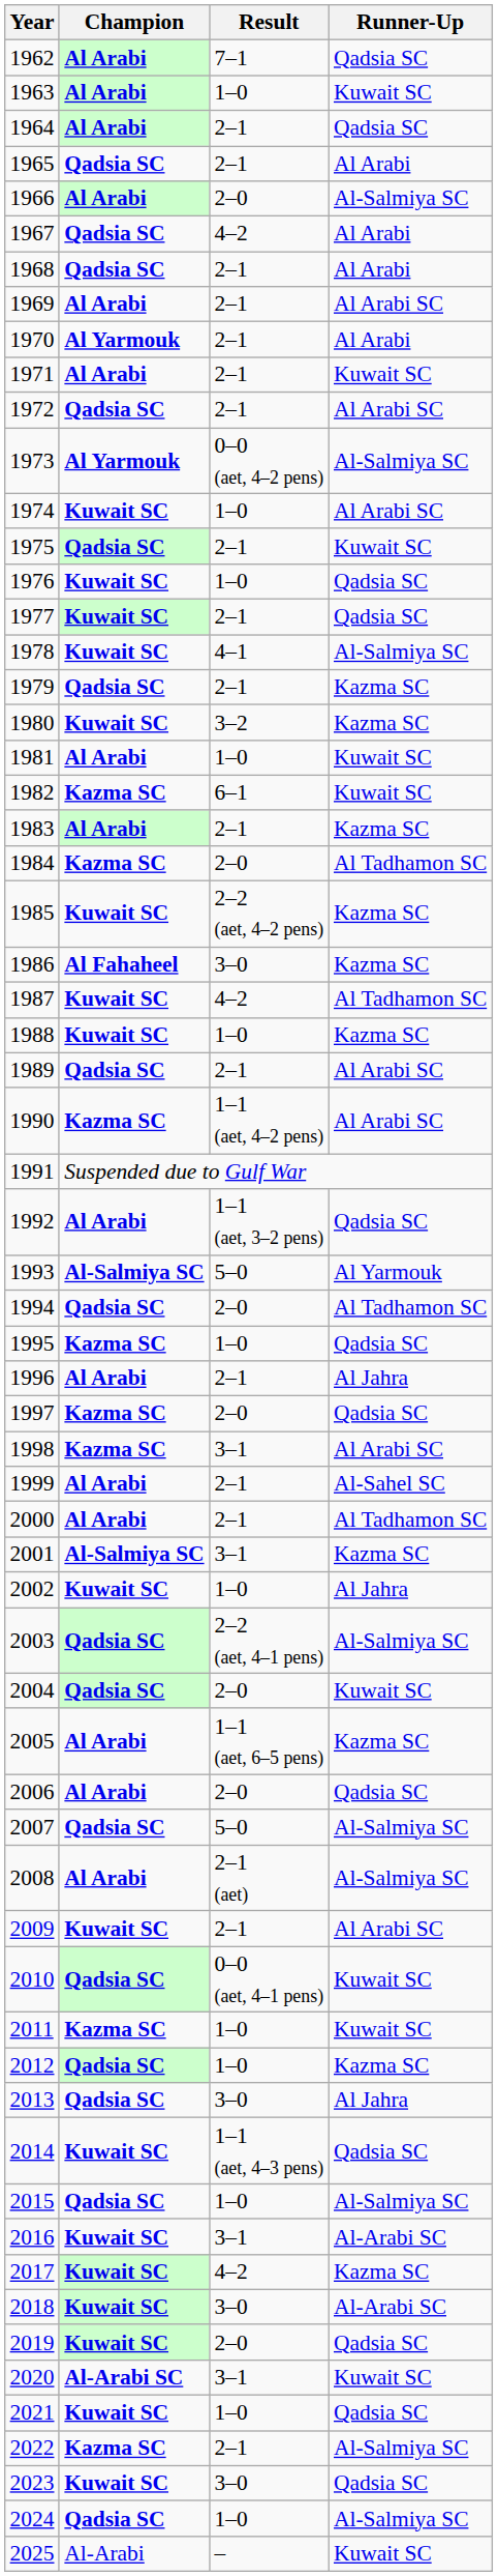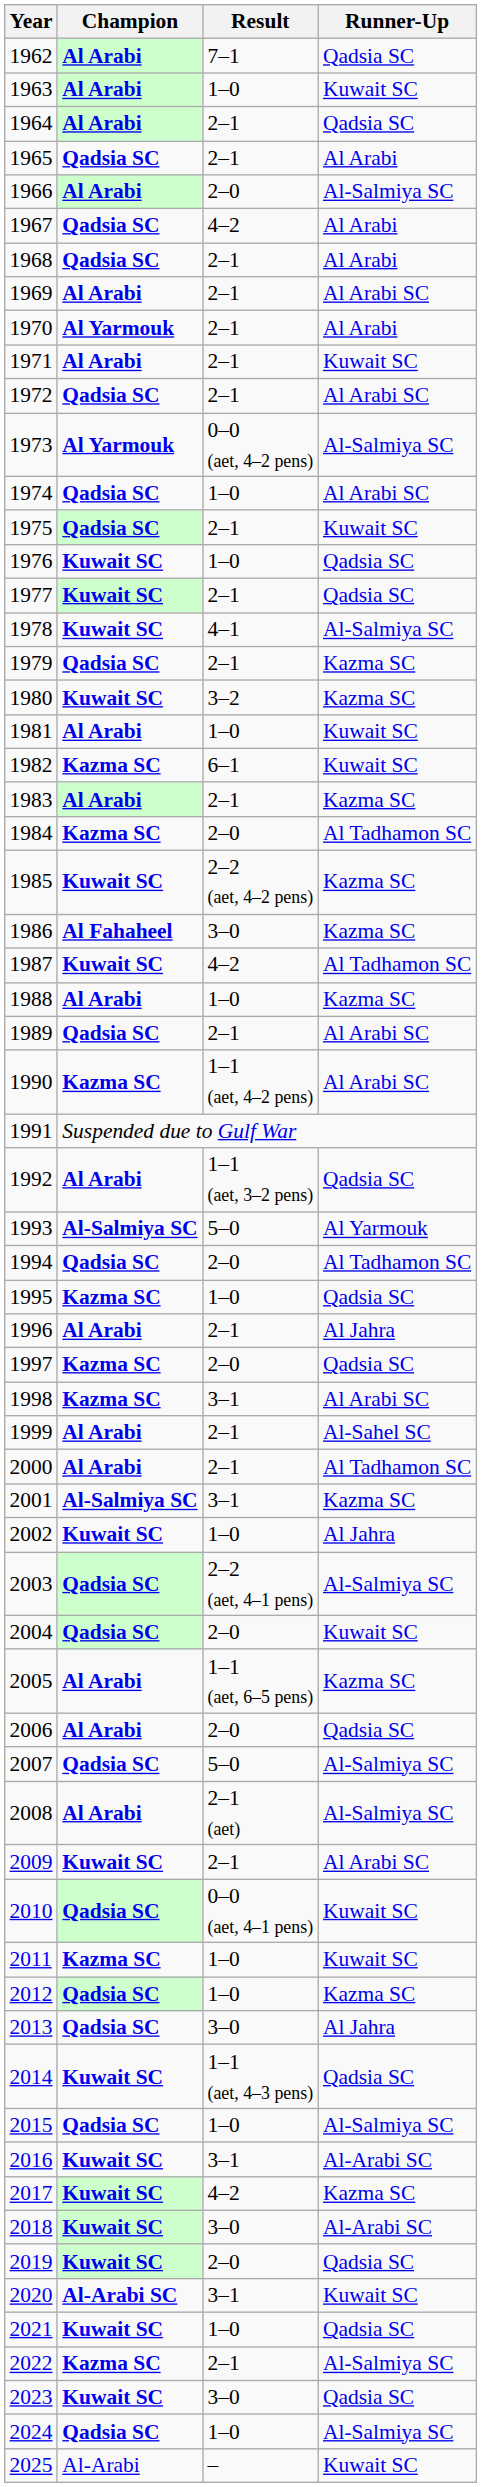 <table class="wikitable">
 <tr>
 <th>Year</th>
 <th>Champion</th>
 <th>Result</th>
 <th>Runner-Up</th>
 </tr>
 <tr>
 <td>1962</td>
 <td bgcolor=ccffcc><strong><a href='#'>Al Arabi</a></strong></td>
 <td>7–1</td>
 <td><a href='#'>Qadsia SC</a></td>
 </tr>
 <tr>
 <td>1963</td>
 <td bgcolor=ccffcc><strong><a href='#'>Al Arabi</a></strong></td>
 <td>1–0</td>
 <td><a href='#'>Kuwait SC</a></td>
 </tr>
 <tr>
 <td>1964</td>
 <td bgcolor=ccffcc><strong><a href='#'>Al Arabi</a></strong></td>
 <td>2–1</td>
 <td><a href='#'>Qadsia SC</a></td>
 </tr>
 <tr>
 <td>1965</td>
 <td><strong><a href='#'>Qadsia SC</a></strong></td>
 <td>2–1</td>
 <td><a href='#'>Al Arabi</a></td>
 </tr>
 <tr>
 <td>1966</td>
 <td bgcolor=ccffcc><strong><a href='#'>Al Arabi</a></strong></td>
 <td>2–0</td>
 <td><a href='#'>Al-Salmiya SC</a></td>
 </tr>
 <tr>
 <td>1967</td>
 <td><strong><a href='#'>Qadsia SC</a></strong></td>
 <td>4–2</td>
 <td><a href='#'>Al Arabi</a></td>
 </tr>
 <tr>
 <td>1968</td>
 <td><strong><a href='#'>Qadsia SC</a></strong></td>
 <td>2–1</td>
 <td><a href='#'>Al Arabi</a></td>
 </tr>
 <tr>
 <td>1969</td>
 <td><strong><a href='#'>Al Arabi</a></strong></td>
 <td>2–1</td>
 <td><a href='#'>Al Arabi SC</a></td>
 </tr>
 <tr>
 <td>1970</td>
 <td><strong><a href='#'>Al Yarmouk</a></strong></td>
 <td>2–1</td>
 <td><a href='#'>Al Arabi</a></td>
 </tr>
 <tr>
 <td>1971</td>
 <td><strong><a href='#'>Al Arabi</a></strong></td>
 <td>2–1</td>
 <td><a href='#'>Kuwait SC</a></td>
 </tr>
 <tr>
 <td>1972</td>
 <td><strong><a href='#'>Qadsia SC</a></strong></td>
 <td>2–1</td>
 <td><a href='#'>Al Arabi SC</a></td>
 </tr>
 <tr>
 <td>1973</td>
 <td><strong><a href='#'>Al Yarmouk</a></strong></td>
 <td>0–0<br><sub>(aet, 4–2 pens)</sub></td>
 <td><a href='#'>Al-Salmiya SC</a></td>
 </tr>
 <tr>
 <td>1974</td>
-<td><strong><a href='#'>Kuwait SC</a></strong></td>
+<td><strong><a href='#'>Qadsia SC</a></strong></td>
 <td>1–0</td>
 <td><a href='#'>Al Arabi SC</a></td>
 </tr>
 <tr>
 <td>1975</td>
 <td bgcolor=ccffcc><strong><a href='#'>Qadsia SC</a></strong></td>
 <td>2–1</td>
 <td><a href='#'>Kuwait SC</a></td>
 </tr>
 <tr>
 <td>1976</td>
 <td><strong><a href='#'>Kuwait SC</a></strong></td>
 <td>1–0</td>
 <td><a href='#'>Qadsia SC</a></td>
 </tr>
 <tr>
 <td>1977</td>
 <td bgcolor=ccffcc><strong><a href='#'>Kuwait SC</a></strong></td>
 <td>2–1</td>
 <td><a href='#'>Qadsia SC</a></td>
 </tr>
 <tr>
 <td>1978</td>
 <td><strong><a href='#'>Kuwait SC</a></strong></td>
 <td>4–1</td>
 <td><a href='#'>Al-Salmiya SC</a></td>
 </tr>
 <tr>
 <td>1979</td>
 <td><strong><a href='#'>Qadsia SC</a></strong></td>
 <td>2–1</td>
 <td><a href='#'>Kazma SC</a></td>
 </tr>
 <tr>
 <td>1980</td>
 <td><strong><a href='#'>Kuwait SC</a></strong></td>
 <td>3–2</td>
 <td><a href='#'>Kazma SC</a></td>
 </tr>
 <tr>
 <td>1981</td>
 <td><strong><a href='#'>Al Arabi</a></strong></td>
 <td>1–0</td>
 <td><a href='#'>Kuwait SC</a></td>
 </tr>
 <tr>
 <td>1982</td>
 <td><strong><a href='#'>Kazma SC</a></strong></td>
 <td>6–1</td>
 <td><a href='#'>Kuwait SC</a></td>
 </tr>
 <tr>
 <td>1983</td>
 <td bgcolor=ccffcc><strong><a href='#'>Al Arabi</a></strong></td>
 <td>2–1</td>
 <td><a href='#'>Kazma SC</a></td>
 </tr>
 <tr>
 <td>1984</td>
 <td><strong><a href='#'>Kazma SC</a></strong></td>
 <td>2–0</td>
 <td><a href='#'>Al Tadhamon SC</a></td>
 </tr>
 <tr>
 <td>1985</td>
 <td><strong><a href='#'>Kuwait SC</a></strong></td>
 <td>2–2<br><sub>(aet, 4–2 pens)</sub></td>
 <td><a href='#'>Kazma SC</a></td>
 </tr>
 <tr>
 <td>1986</td>
 <td><strong><a href='#'>Al Fahaheel</a></strong></td>
 <td>3–0</td>
 <td><a href='#'>Kazma SC</a></td>
 </tr>
 <tr>
 <td>1987</td>
 <td><strong><a href='#'>Kuwait SC</a></strong></td>
 <td>4–2</td>
 <td><a href='#'>Al Tadhamon SC</a></td>
 </tr>
 <tr>
 <td>1988</td>
-<td><strong><a href='#'>Kuwait SC</a></strong></td>
+<td><strong><a href='#'>Al Arabi</a></strong></td>
 <td>1–0</td>
 <td><a href='#'>Kazma SC</a></td>
 </tr>
 <tr>
 <td>1989</td>
 <td><strong><a href='#'>Qadsia SC</a></strong></td>
 <td>2–1</td>
 <td><a href='#'>Al Arabi SC</a></td>
 </tr>
 <tr>
 <td>1990</td>
 <td><strong><a href='#'>Kazma SC</a></strong></td>
 <td>1–1<br><sub>(aet, 4–2 pens)</sub></td>
 <td><a href='#'>Al Arabi SC</a></td>
 </tr>
 <tr>
 <td>1991</td>
 <td colspan=3><em>Suspended due to <a href='#'>Gulf War</a></em></td>
 </tr>
 <tr>
 <td>1992</td>
 <td><strong><a href='#'>Al Arabi</a></strong></td>
 <td>1–1<br><sub>(aet, 3–2 pens)</sub></td>
 <td><a href='#'>Qadsia SC</a></td>
 </tr>
 <tr>
 <td>1993</td>
 <td><strong><a href='#'>Al-Salmiya SC</a></strong></td>
 <td>5–0</td>
 <td><a href='#'>Al Yarmouk</a></td>
 </tr>
 <tr>
 <td>1994</td>
 <td><strong><a href='#'>Qadsia SC</a></strong></td>
 <td>2–0</td>
 <td><a href='#'>Al Tadhamon SC</a></td>
 </tr>
 <tr>
 <td>1995</td>
 <td><strong><a href='#'>Kazma SC</a></strong></td>
 <td>1–0</td>
 <td><a href='#'>Qadsia SC</a></td>
 </tr>
 <tr>
 <td>1996</td>
 <td><strong><a href='#'>Al Arabi</a></strong></td>
 <td>2–1</td>
 <td><a href='#'>Al Jahra</a></td>
 </tr>
 <tr>
 <td>1997</td>
 <td><strong><a href='#'>Kazma SC</a></strong></td>
 <td>2–0</td>
 <td><a href='#'>Qadsia SC</a></td>
 </tr>
 <tr>
 <td>1998</td>
 <td><strong><a href='#'>Kazma SC</a></strong></td>
 <td>3–1</td>
 <td><a href='#'>Al Arabi SC</a></td>
 </tr>
 <tr>
 <td>1999</td>
 <td><strong><a href='#'>Al Arabi</a></strong></td>
 <td>2–1</td>
 <td><a href='#'>Al-Sahel SC</a></td>
 </tr>
 <tr>
 <td>2000</td>
 <td><strong><a href='#'>Al Arabi</a></strong></td>
 <td>2–1</td>
 <td><a href='#'>Al Tadhamon SC</a></td>
 </tr>
 <tr>
 <td>2001</td>
 <td><strong><a href='#'>Al-Salmiya SC</a></strong></td>
 <td>3–1</td>
 <td><a href='#'>Kazma SC</a></td>
 </tr>
 <tr>
 <td>2002</td>
 <td><strong><a href='#'>Kuwait SC</a></strong></td>
 <td>1–0</td>
 <td><a href='#'>Al Jahra</a></td>
 </tr>
 <tr>
 <td>2003</td>
 <td bgcolor=ccffcc><strong><a href='#'>Qadsia SC</a></strong></td>
 <td>2–2<br><sub>(aet, 4–1 pens)</sub></td>
 <td><a href='#'>Al-Salmiya SC</a></td>
 </tr>
 <tr>
 <td>2004</td>
 <td bgcolor=ccffcc><strong><a href='#'>Qadsia SC</a></strong></td>
 <td>2–0</td>
 <td><a href='#'>Kuwait SC</a></td>
 </tr>
 <tr>
 <td>2005</td>
 <td><strong><a href='#'>Al Arabi</a></strong></td>
 <td>1–1<br><sub>(aet, 6–5 pens)</sub></td>
 <td><a href='#'>Kazma SC</a></td>
 </tr>
 <tr>
 <td>2006</td>
 <td><strong><a href='#'>Al Arabi</a></strong></td>
 <td>2–0</td>
 <td><a href='#'>Qadsia SC</a></td>
 </tr>
 <tr>
 <td>2007</td>
 <td><strong><a href='#'>Qadsia SC</a></strong></td>
 <td>5–0</td>
 <td><a href='#'>Al-Salmiya SC</a></td>
 </tr>
 <tr>
 <td>2008</td>
 <td><strong><a href='#'>Al Arabi</a></strong></td>
 <td>2–1<br><sub>(aet)</sub></td>
 <td><a href='#'>Al-Salmiya SC</a></td>
 </tr>
 <tr>
 <td><a href='#'>2009</a></td>
 <td><strong><a href='#'>Kuwait SC</a></strong></td>
 <td>2–1</td>
 <td><a href='#'>Al Arabi SC</a></td>
 </tr>
 <tr>
 <td><a href='#'>2010</a></td>
 <td bgcolor=ccffcc><strong><a href='#'>Qadsia SC</a></strong></td>
 <td>0–0<br><sub>(aet, 4–1 pens)</sub></td>
 <td><a href='#'>Kuwait SC</a></td>
 </tr>
 <tr>
 <td><a href='#'>2011</a></td>
 <td><strong><a href='#'>Kazma SC</a></strong></td>
 <td>1–0</td>
 <td><a href='#'>Kuwait SC</a></td>
 </tr>
 <tr>
 <td><a href='#'>2012</a></td>
 <td bgcolor=ccffcc><strong><a href='#'>Qadsia SC</a></strong></td>
 <td>1–0</td>
 <td><a href='#'>Kazma SC</a></td>
 </tr>
 <tr>
 <td><a href='#'>2013</a></td>
 <td><strong><a href='#'>Qadsia SC</a></strong></td>
 <td>3–0</td>
 <td><a href='#'>Al Jahra</a></td>
 </tr>
 <tr>
 <td><a href='#'>2014</a></td>
 <td><strong><a href='#'>Kuwait SC</a></strong></td>
 <td>1–1<br><sub>(aet, 4–3 pens)</sub></td>
 <td><a href='#'>Qadsia SC</a></td>
 </tr>
 <tr>
 <td><a href='#'>2015</a></td>
 <td><strong><a href='#'>Qadsia SC</a></strong></td>
 <td>1–0</td>
 <td><a href='#'>Al-Salmiya SC</a></td>
 </tr>
 <tr>
 <td><a href='#'>2016</a></td>
 <td><strong><a href='#'>Kuwait SC</a></strong></td>
 <td>3–1</td>
 <td><a href='#'>Al-Arabi SC</a></td>
 </tr>
 <tr>
 <td><a href='#'>2017</a></td>
 <td bgcolor=ccffcc><strong><a href='#'>Kuwait SC</a></strong></td>
 <td>4–2</td>
 <td><a href='#'>Kazma SC</a></td>
 </tr>
 <tr>
 <td><a href='#'>2018</a></td>
 <td bgcolor=ccffcc><strong><a href='#'>Kuwait SC</a></strong></td>
 <td>3–0</td>
 <td><a href='#'>Al-Arabi SC</a></td>
 </tr>
 <tr>
 <td><a href='#'>2019</a></td>
 <td bgcolor=ccffcc><strong><a href='#'>Kuwait SC</a></strong></td>
 <td>2–0</td>
 <td><a href='#'>Qadsia SC</a></td>
 </tr>
 <tr>
 <td><a href='#'>2020</a></td>
 <td><strong><a href='#'>Al-Arabi SC</a></strong></td>
 <td>3–1</td>
 <td><a href='#'>Kuwait SC</a></td>
 </tr>
 <tr>
 <td><a href='#'>2021</a></td>
 <td><strong><a href='#'>Kuwait SC</a></strong></td>
 <td>1–0</td>
 <td><a href='#'>Qadsia SC</a></td>
 </tr>
 <tr>
 <td><a href='#'>2022</a></td>
 <td><strong><a href='#'>Kazma SC</a></strong></td>
 <td>2–1</td>
 <td><a href='#'>Al-Salmiya SC</a></td>
 </tr>
 <tr>
 <td><a href='#'>2023</a></td>
 <td><strong><a href='#'>Kuwait SC</a></strong></td>
 <td>3–0 </td>
 <td><a href='#'>Qadsia SC</a></td>
 </tr>
 <tr>
 <td><a href='#'>2024</a></td>
 <td><strong><a href='#'>Qadsia SC</a></strong></td>
 <td>1–0</td>
 <td><a href='#'>Al-Salmiya SC</a></td>
 </tr>
 <tr>
 <td><a href='#'>2025</a></td>
 <td><a href='#'>Al-Arabi</a></td>
 <td>–</td>
 <td><a href='#'>Kuwait SC</a></td>
 </tr>
 </table>
